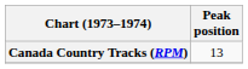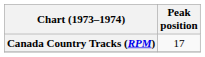 <table class="wikitable sortable plainrowheaders" style="text-align:center">
 <tr>
 <th scope="col">Chart (1973–1974)</th>
 <th scope="col">Peak<br>position</th>
 </tr>
 <tr>
 <th scope="row">Canada Country Tracks (<em><a href='#'>RPM</a></em>)</th>
-<td align="center">13</td>
+<td align="center">17</td>
 </tr>
 <tr>
 </tr>
 </table>
